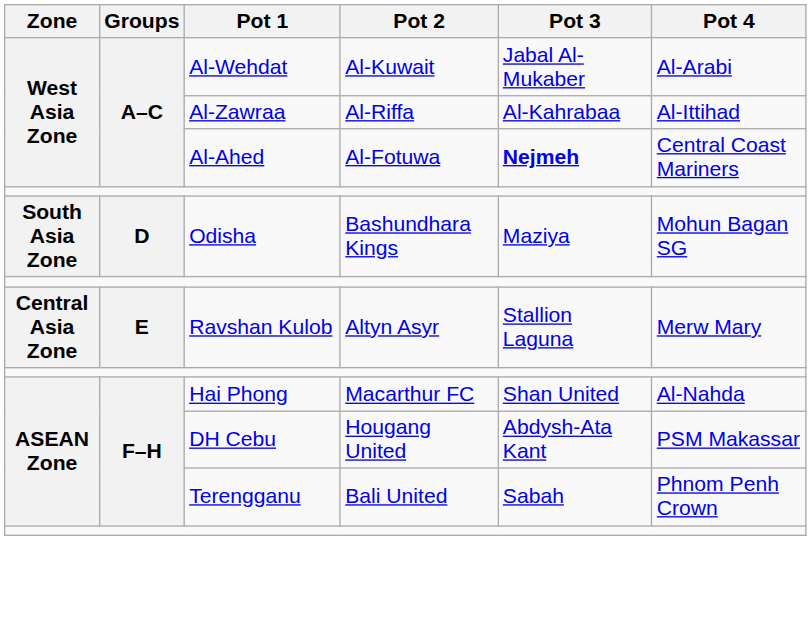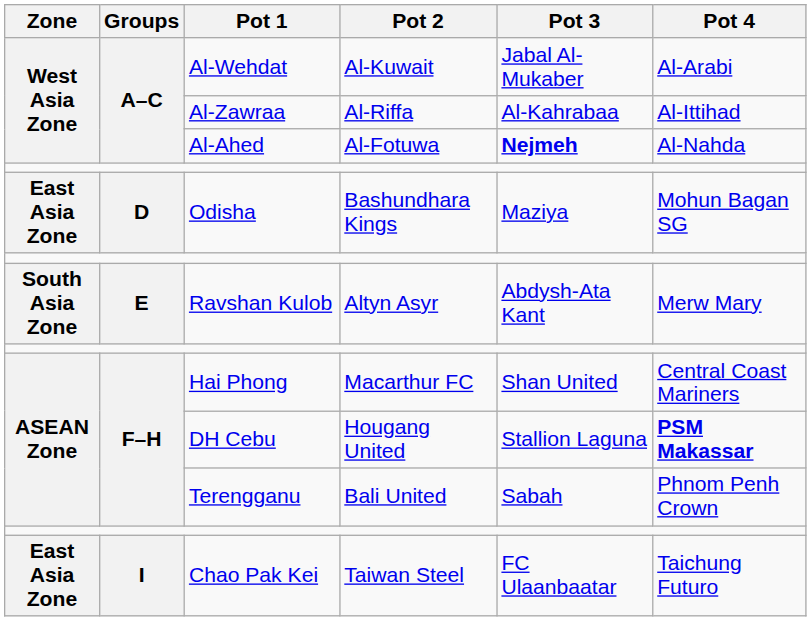 <table class="wikitable">
 <tr>
 <th width=12%>Zone</th>
 <th width=8%>Groups</th>
 <th width=20%>Pot 1</th>
 <th width=20%>Pot 2</th>
 <th width=20%>Pot 3</th>
 <th width=20%>Pot 4</th>
 </tr>
 <tr>
 <th rowspan=3>West Asia Zone</th>
 <th rowspan=3>A–C</th>
 <td> <a href='#'>Al-Wehdat</a></td>
 <td> <a href='#'>Al-Kuwait</a></td>
 <td> <a href='#'>Jabal Al-Mukaber</a></td>
 <td> <a href='#'>Al-Arabi</a></td>
 </tr>
 <tr>
 <td> <a href='#'>Al-Zawraa</a></td>
 <td> <a href='#'>Al-Riffa</a></td>
 <td> <a href='#'>Al-Kahrabaa</a></td>
 <td> <a href='#'>Al-Ittihad</a><br></td>
 </tr>
 <tr>
 <td> <a href='#'>Al-Ahed</a></td>
 <td> <a href='#'>Al-Fotuwa</a></td>
 <td><strong> <a href='#'>Nejmeh</a></strong></td>
-<td> <a href='#'>Central Coast Mariners</a></td>
+<td> <a href='#'>Al-Nahda</a><br></td>
 </tr>
 <tr>
 <td colspan=6></td>
 </tr>
 <tr>
-<th>South Asia Zone</th>
+<th>East Asia Zone</th>
 <th>D</th>
 <td> <a href='#'>Odisha</a></td>
 <td> <a href='#'>Bashundhara Kings</a></td>
 <td> <a href='#'>Maziya</a></td>
 <td> <a href='#'>Mohun Bagan SG</a><br></td>
 </tr>
 <tr>
 <td colspan=6></td>
 </tr>
 <tr>
-<th>Central Asia Zone</th>
+<th>South Asia Zone</th>
 <th>E</th>
 <td> <a href='#'>Ravshan Kulob</a></td>
 <td> <a href='#'>Altyn Asyr</a></td>
-<td> <a href='#'>Stallion Laguna</a></td>
+<td> <a href='#'>Abdysh-Ata Kant</a></td>
 <td> <a href='#'>Merw Mary</a><br></td>
 </tr>
 <tr>
 <td colspan=6></td>
 </tr>
 <tr>
 <th rowspan=3>ASEAN Zone</th>
 <th rowspan=3>F–H</th>
 <td> <a href='#'>Hai Phong</a></td>
 <td> <a href='#'>Macarthur FC</a></td>
 <td> <a href='#'>Shan United</a></td>
-<td> <a href='#'>Al-Nahda</a><br></td>
+<td> <a href='#'>Central Coast Mariners</a></td>
 </tr>
 <tr>
 <td> <a href='#'>DH Cebu</a></td>
 <td> <a href='#'>Hougang United</a></td>
-<td> <a href='#'>Abdysh-Ata Kant</a></td>
-<td> <a href='#'>PSM Makassar</a><br></td>
+<td> <a href='#'>Stallion Laguna</a></td>
+<td><strong> <a href='#'>PSM Makassar</a><br></strong></td>
 </tr>
 <tr>
 <td> <a href='#'>Terengganu</a></td>
 <td> <a href='#'>Bali United</a></td>
 <td> <a href='#'>Sabah</a></td>
 <td> <a href='#'>Phnom Penh Crown</a><br></td>
 </tr>
 <tr>
 <td colspan=6></td>
 </tr>
+<tr>
+<th>East Asia Zone</th>
+<th>I</th>
+<td> <a href='#'>Chao Pak Kei</a></td>
+<td> <a href='#'>Taiwan Steel</a></td>
+<td> <a href='#'>FC Ulaanbaatar</a></td>
+<td> <a href='#'>Taichung Futuro</a><br></td>
+</tr>
 </table>
